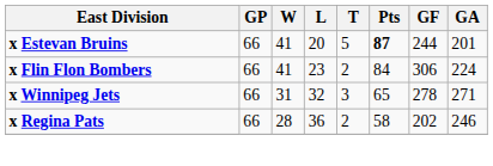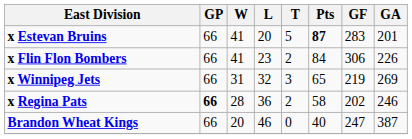 <table class="wikitable">
 <tr>
 <th width="45%">East Division</th>
 <th width="6.25%">GP</th>
 <th width="6.25%">W</th>
 <th width="6.25%">L</th>
 <th width="6.25%">T</th>
 <th width="7.5%">Pts</th>
 <th width="7.5%">GF</th>
 <th width="7.5%">GA</th>
 </tr>
 <tr>
 <td><strong>x <a href='#'>Estevan Bruins</a></strong></td>
 <td>66</td>
 <td>41</td>
 <td>20</td>
 <td>5</td>
 <td><strong>87</strong></td>
-<td>244</td>
+<td>283</td>
 <td>201</td>
 </tr>
 <tr>
 <td><strong>x <a href='#'>Flin Flon Bombers</a></strong></td>
 <td>66</td>
 <td>41</td>
 <td>23</td>
 <td>2</td>
 <td>84</td>
 <td>306</td>
-<td>224</td>
+<td>226</td>
 </tr>
 <tr>
 <td><strong>x <a href='#'>Winnipeg Jets</a></strong></td>
 <td>66</td>
 <td>31</td>
 <td>32</td>
 <td>3</td>
 <td>65</td>
-<td>278</td>
-<td>271</td>
+<td>219</td>
+<td>269</td>
 </tr>
 <tr>
 <td><strong>x <a href='#'>Regina Pats</a></strong></td>
-<td>66</td>
+<td><strong>66</strong></td>
 <td>28</td>
 <td>36</td>
 <td>2</td>
 <td>58</td>
 <td>202</td>
 <td>246</td>
 </tr>
 <tr>
+<td><strong><a href='#'>Brandon Wheat Kings</a></strong></td>
+<td>66</td>
+<td>20</td>
+<td>46</td>
+<td>0</td>
+<td>40</td>
+<td>247</td>
+<td>387</td>
+</tr>
+<tr>
 </tr>
 </table>
